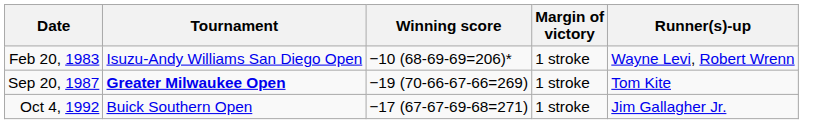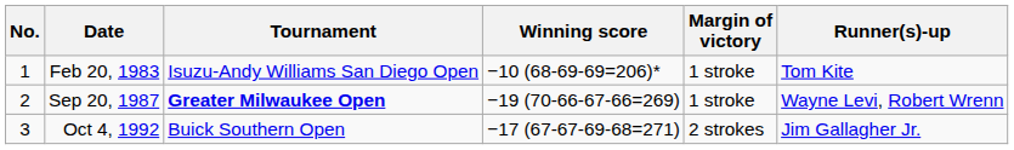 <table class="wikitable" style="font-size:95%;">
 <tr>
+<th>No.</th>
 <th>Date</th>
 <th>Tournament</th>
 <th>Winning score</th>
 <th>Margin of<br>victory</th>
 <th>Runner(s)-up</th>
 </tr>
 <tr>
+<td align=center>1</td>
 <td align=right>Feb 20, <a href='#'>1983</a></td>
 <td><a href='#'>Isuzu-Andy Williams San Diego Open</a></td>
 <td>−10 (68-69-69=206)*</td>
 <td>1 stroke</td>
-<td> <a href='#'>Wayne Levi</a>,  <a href='#'>Robert Wrenn</a></td>
+<td> <a href='#'>Tom Kite</a></td>
 </tr>
 <tr>
+<td align=center>2</td>
 <td align=right>Sep 20, <a href='#'>1987</a></td>
 <td><strong><a href='#'>Greater Milwaukee Open</a></strong></td>
 <td>−19 (70-66-67-66=269)</td>
 <td>1 stroke</td>
-<td> <a href='#'>Tom Kite</a></td>
+<td> <a href='#'>Wayne Levi</a>,  <a href='#'>Robert Wrenn</a></td>
 </tr>
 <tr>
+<td align=center>3</td>
 <td align=right>Oct 4, <a href='#'>1992</a></td>
 <td><a href='#'>Buick Southern Open</a></td>
 <td>−17 (67-67-69-68=271)</td>
-<td>1 stroke</td>
+<td>2 strokes</td>
 <td> <a href='#'>Jim Gallagher Jr.</a></td>
 </tr>
 </table>
